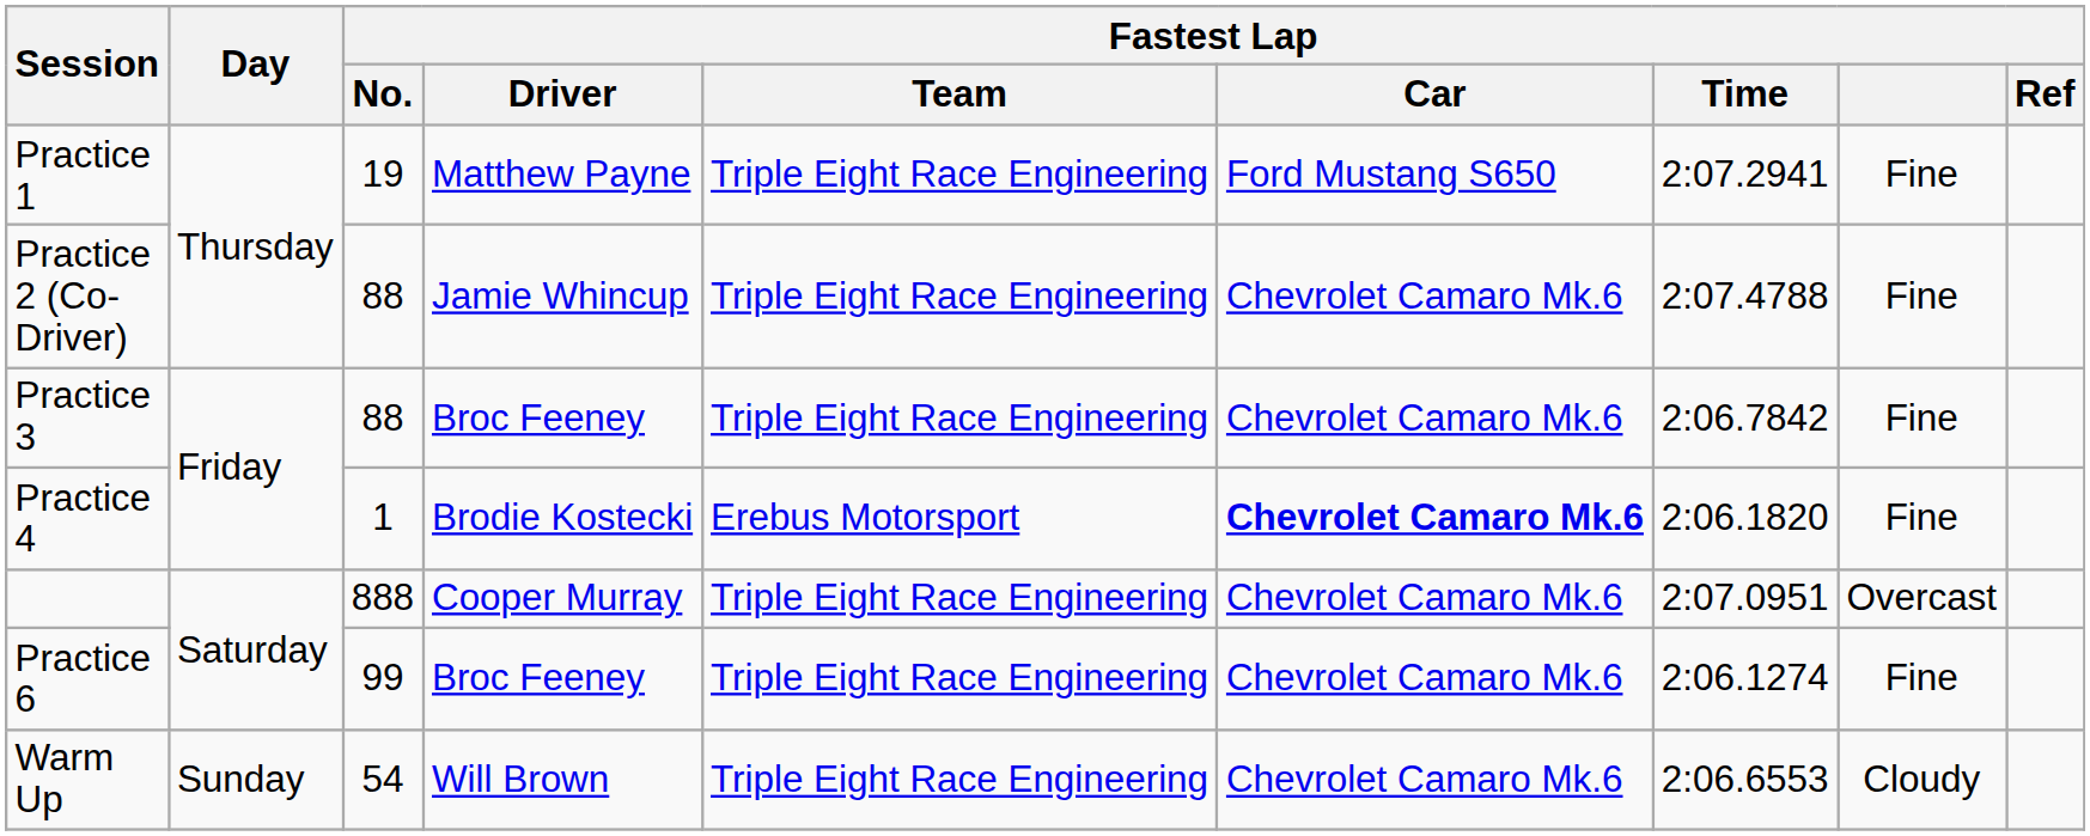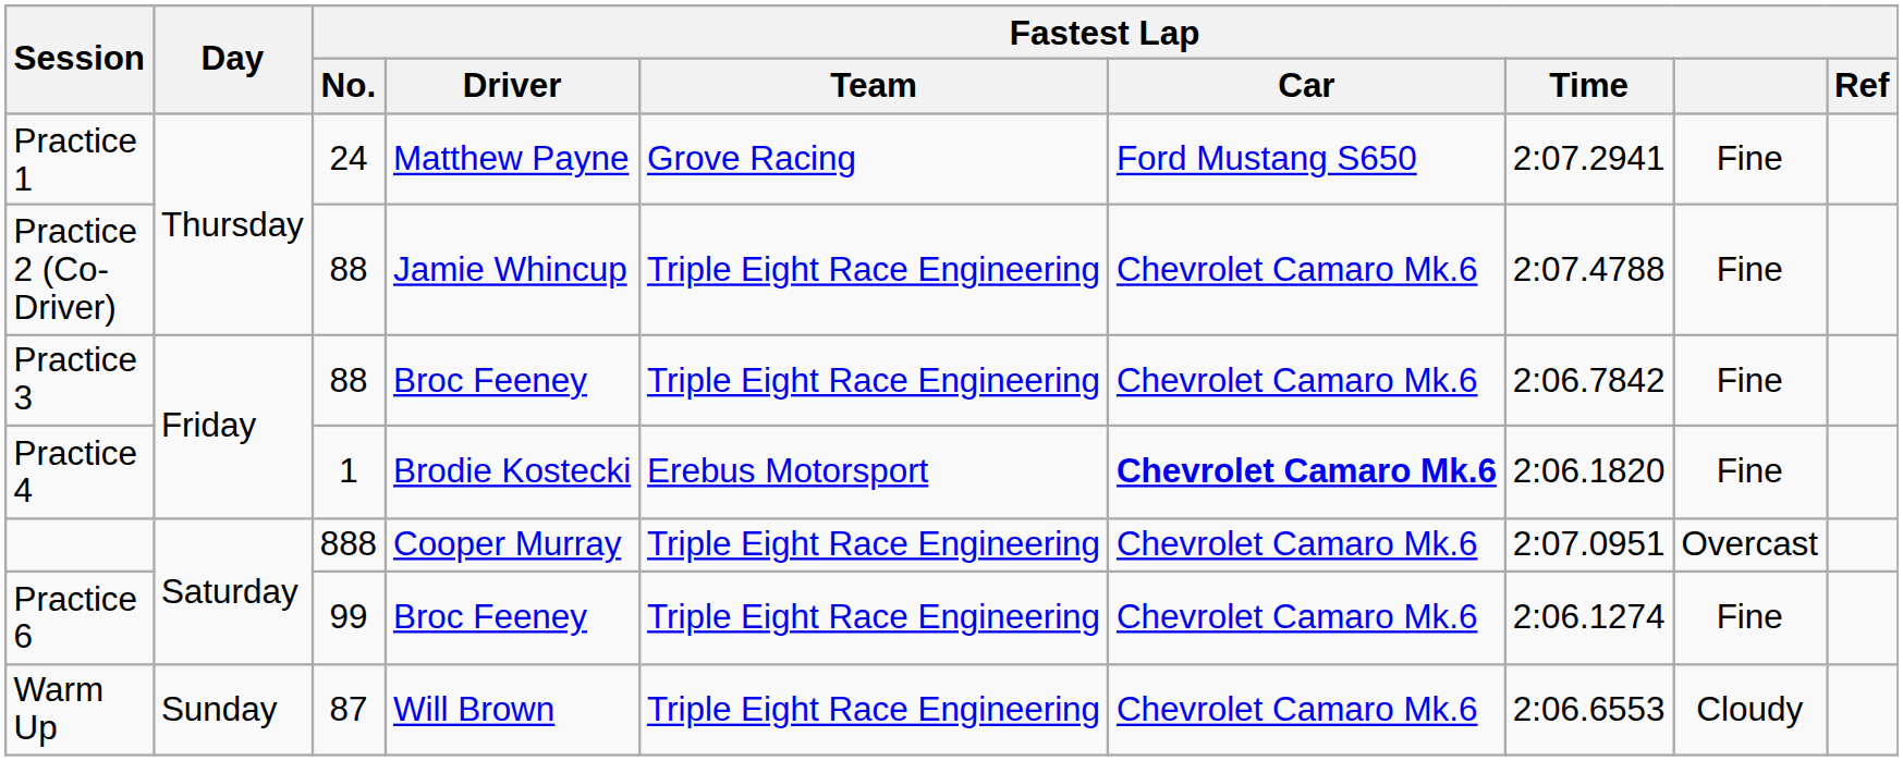 <table class="wikitable" style=font-size:85%;>
 <tr>
 <th rowspan=2>Session</th>
 <th rowspan=2>Day</th>
 <th colspan=7>Fastest Lap</th>
 </tr>
 <tr>
 <th>No.</th>
 <th>Driver</th>
 <th>Team</th>
 <th>Car</th>
 <th>Time</th>
 <th></th>
 <th>Ref</th>
 </tr>
 <tr>
 <td>Practice 1</td>
 <td rowspan=2>Thursday</td>
-<td align=center>19</td>
+<td align=center>24</td>
 <td nowrap> <a href='#'>Matthew Payne</a></td>
-<td nowrap><a href='#'>Triple Eight Race Engineering</a></td>
+<td nowrap><a href='#'>Grove Racing</a></td>
 <td nowrap><a href='#'>Ford Mustang S650</a></td>
 <td nowrap>2:07.2941</td>
 <td align=center>Fine</td>
 <td align=center></td>
 </tr>
 <tr>
 <td>Practice 2 (Co-Driver)</td>
 <td align=center>88</td>
 <td nowrap> <a href='#'>Jamie Whincup</a></td>
 <td nowrap><a href='#'>Triple Eight Race Engineering</a></td>
 <td nowrap><a href='#'>Chevrolet Camaro Mk.6</a></td>
 <td nowrap>2:07.4788</td>
 <td align=center>Fine</td>
 <td align=center></td>
 </tr>
 <tr>
 <td>Practice 3</td>
 <td rowspan=2>Friday</td>
 <td align=center>88</td>
 <td nowrap> <a href='#'>Broc Feeney</a></td>
 <td nowrap><a href='#'>Triple Eight Race Engineering</a></td>
 <td nowrap><a href='#'>Chevrolet Camaro Mk.6</a></td>
 <td nowrap>2:06.7842</td>
 <td align=center>Fine</td>
 <td align=center></td>
 </tr>
 <tr>
 <td>Practice 4</td>
 <td align=center>1</td>
 <td nowrap> <a href='#'>Brodie Kostecki</a></td>
 <td nowrap><a href='#'>Erebus Motorsport</a></td>
 <td nowrap><strong><a href='#'>Chevrolet Camaro Mk.6</a></strong></td>
 <td nowrap>2:06.1820</td>
 <td align=center>Fine</td>
 <td align=center></td>
 </tr>
 <tr>
 <td></td>
 <td rowspan=2>Saturday</td>
 <td align=center>888</td>
 <td nowrap> <a href='#'>Cooper Murray</a></td>
 <td nowrap><a href='#'>Triple Eight Race Engineering</a></td>
 <td nowrap><a href='#'>Chevrolet Camaro Mk.6</a></td>
 <td nowrap>2:07.0951</td>
 <td align=center>Overcast</td>
 <td align=center></td>
 </tr>
 <tr>
 <td>Practice 6</td>
 <td align=center>99</td>
 <td nowrap> <a href='#'>Broc Feeney</a></td>
 <td nowrap><a href='#'>Triple Eight Race Engineering</a></td>
 <td nowrap><a href='#'>Chevrolet Camaro Mk.6</a></td>
 <td nowrap>2:06.1274</td>
 <td align=center>Fine</td>
 <td align=center></td>
 </tr>
 <tr>
 <td>Warm Up</td>
 <td>Sunday</td>
-<td align=center>54</td>
+<td align=center>87</td>
 <td nowrap> <a href='#'>Will Brown</a></td>
 <td nowrap><a href='#'>Triple Eight Race Engineering</a></td>
 <td nowrap><a href='#'>Chevrolet Camaro Mk.6</a></td>
 <td nowrap>2:06.6553</td>
 <td align=center>Cloudy</td>
 <td align=center></td>
 </tr>
 </table>
